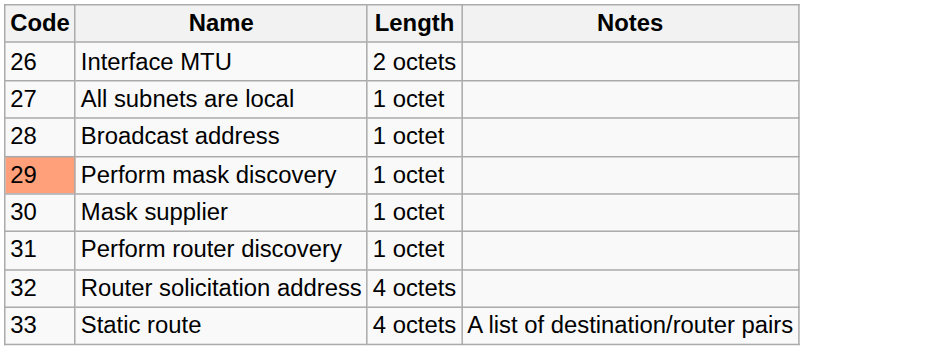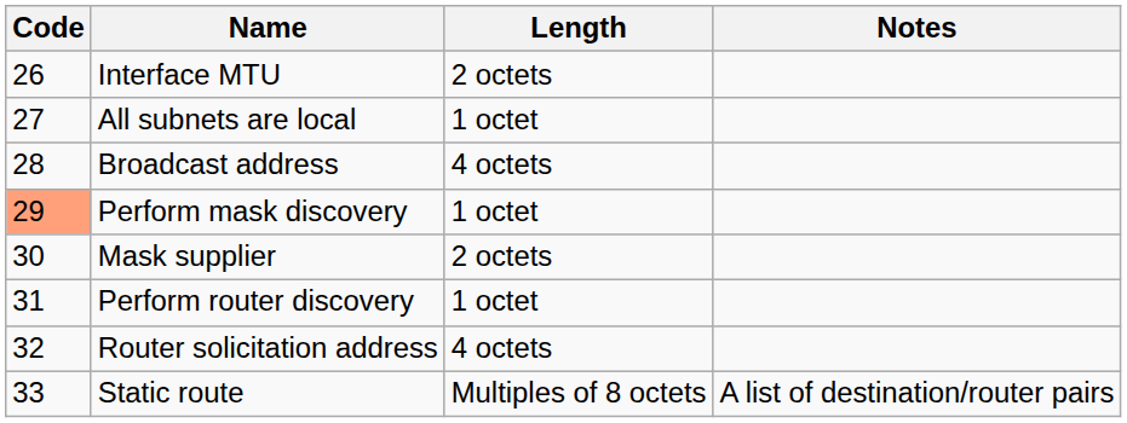 <table class="wikitable sortable">
 <tr>
 <th>Code</th>
 <th>Name</th>
 <th>Length</th>
 <th>Notes</th>
 </tr>
 <tr>
 <td>26</td>
 <td>Interface MTU</td>
 <td>2 octets</td>
 <td></td>
 </tr>
 <tr>
 <td>27</td>
 <td>All subnets are local</td>
 <td>1 octet</td>
 <td></td>
 </tr>
 <tr>
 <td>28</td>
 <td>Broadcast address</td>
-<td>1 octet</td>
+<td>4 octets</td>
 <td></td>
 </tr>
 <tr>
 <td style="background: lightsalmon;">29</td>
 <td>Perform mask discovery</td>
 <td>1 octet</td>
 <td></td>
 </tr>
 <tr>
 <td>30</td>
 <td>Mask supplier</td>
-<td>1 octet</td>
+<td>2 octets</td>
 <td></td>
 </tr>
 <tr>
 <td>31</td>
 <td>Perform router discovery</td>
 <td>1 octet</td>
 <td></td>
 </tr>
 <tr>
 <td>32</td>
 <td>Router solicitation address</td>
 <td>4 octets</td>
 <td></td>
 </tr>
 <tr>
 <td>33</td>
 <td>Static route</td>
-<td>4 octets</td>
+<td>Multiples of 8 octets</td>
 <td>A list of destination/router pairs</td>
 </tr>
 </table>
